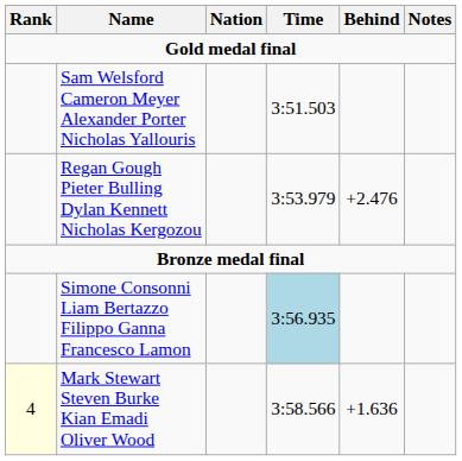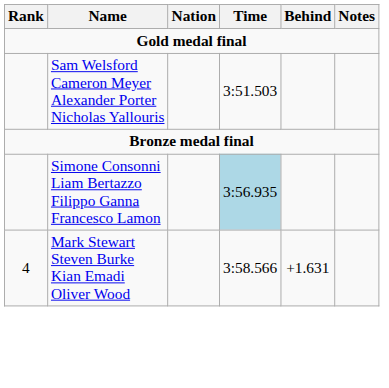 <table class="wikitable sortable" style="text-align:center">
 <tr>
 <th>Rank</th>
 <th>Name</th>
 <th>Nation</th>
 <th>Time</th>
 <th>Behind</th>
 <th>Notes</th>
 </tr>
 <tr>
 <td colspan=6><strong>Gold medal final</strong></td>
 </tr>
 <tr>
 <td></td>
 <td align=left><a href='#'>Sam Welsford</a><br><a href='#'>Cameron Meyer</a><br><a href='#'>Alexander Porter</a><br><a href='#'>Nicholas Yallouris</a></td>
 <td align=left></td>
 <td>3:51.503</td>
 <td></td>
 <td></td>
 </tr>
 <tr>
-<td></td>
-<td align=left><a href='#'>Regan Gough</a><br><a href='#'>Pieter Bulling</a><br><a href='#'>Dylan Kennett</a><br><a href='#'>Nicholas Kergozou</a></td>
-<td align=left></td>
-<td>3:53.979</td>
-<td>+2.476</td>
-<td></td>
-</tr>
-<tr>
 <td colspan=6><strong>Bronze medal final</strong></td>
 </tr>
 <tr>
 <td></td>
 <td align=left><a href='#'>Simone Consonni</a><br><a href='#'>Liam Bertazzo</a><br><a href='#'>Filippo Ganna</a><br><a href='#'>Francesco Lamon</a></td>
 <td align=left></td>
 <td style="background: lightblue;">3:56.935</td>
 <td></td>
 <td></td>
 </tr>
 <tr>
-<td style="background: lightyellow;">4</td>
+<td>4</td>
 <td align=left><a href='#'>Mark Stewart</a><br><a href='#'>Steven Burke</a><br><a href='#'>Kian Emadi</a><br><a href='#'>Oliver Wood</a></td>
 <td align=left></td>
 <td>3:58.566</td>
-<td>+1.636</td>
+<td>+1.631</td>
 <td></td>
 </tr>
 </table>
